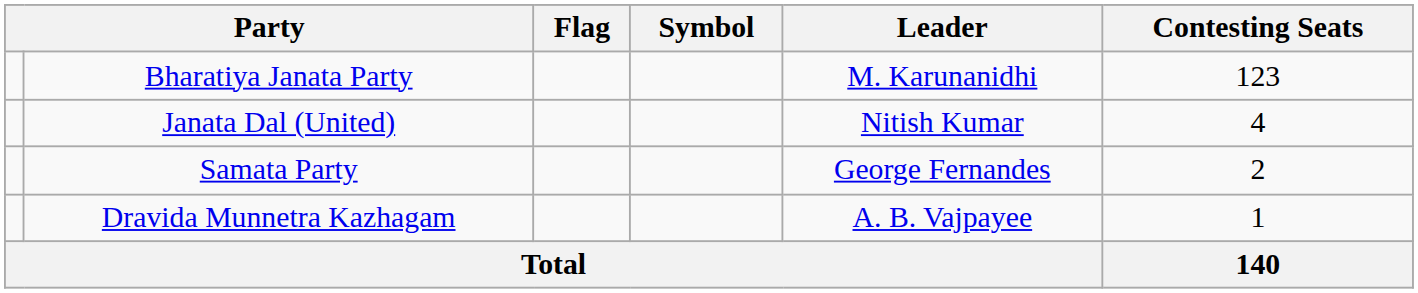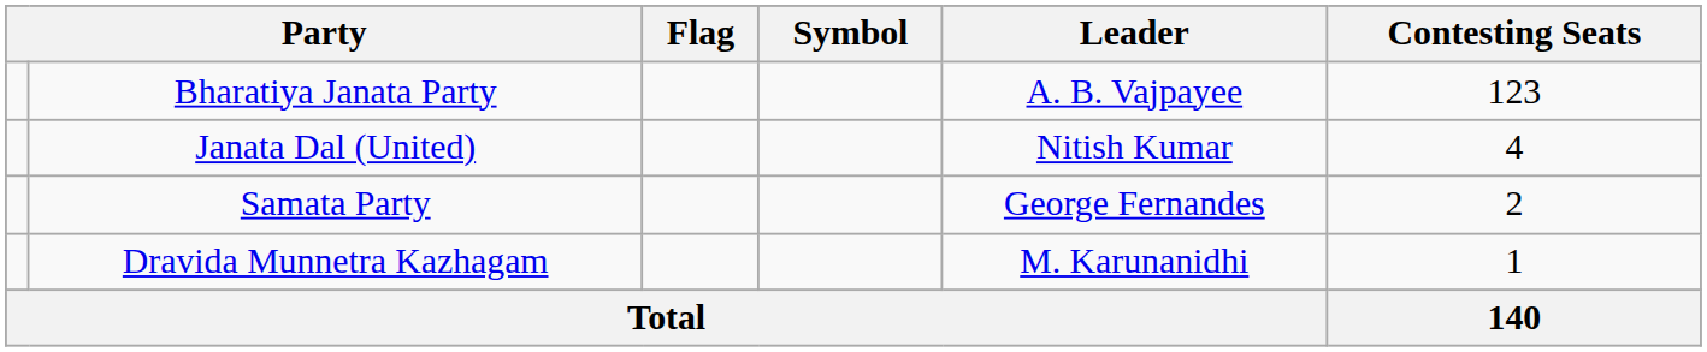 <table class="wikitable" width="60%" style="text-align:center">
 <tr>
 <th colspan="2">Party</th>
 <th>Flag</th>
 <th>Symbol</th>
 <th>Leader</th>
 <th>Contesting Seats</th>
 </tr>
 <tr>
 <td></td>
 <td><a href='#'>Bharatiya Janata Party</a></td>
 <td></td>
 <td></td>
-<td><a href='#'>M. Karunanidhi</a></td>
+<td><a href='#'>A. B. Vajpayee</a></td>
 <td>123</td>
 </tr>
 <tr>
 <td></td>
 <td><a href='#'>Janata Dal (United)</a></td>
 <td></td>
 <td></td>
 <td><a href='#'>Nitish Kumar</a></td>
 <td>4</td>
 </tr>
 <tr>
 <td></td>
 <td><a href='#'>Samata Party</a></td>
 <td></td>
 <td></td>
 <td><a href='#'>George Fernandes</a></td>
 <td>2</td>
 </tr>
 <tr>
 <td></td>
 <td><a href='#'>Dravida Munnetra Kazhagam</a></td>
 <td></td>
 <td></td>
-<td><a href='#'>A. B. Vajpayee</a></td>
+<td><a href='#'>M. Karunanidhi</a></td>
 <td>1</td>
 </tr>
 <tr>
 <th colspan=5>Total</th>
 <th>140</th>
 </tr>
 </table>
